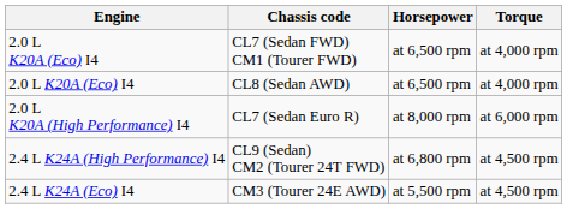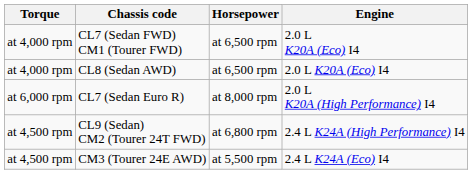 <table class="wikitable">
 <tr>
-<th>Engine</th>
+<th>Torque</th>
 <th>Chassis code</th>
 <th>Horsepower</th>
-<th>Torque</th>
+<th>Engine</th>
 </tr>
 <tr>
-<td>2.0 L <br><em><a href='#'>K20A (Eco)</a></em> I4</td>
+<td> at 4,000 rpm</td>
 <td>CL7 (Sedan FWD)<br>CM1 (Tourer FWD)</td>
 <td> at 6,500 rpm</td>
-<td> at 4,000 rpm</td>
+<td>2.0 L <br><em><a href='#'>K20A (Eco)</a></em> I4</td>
 </tr>
 <tr>
-<td>2.0 L <em><a href='#'>K20A (Eco)</a></em> I4</td>
+<td> at 4,000 rpm</td>
 <td>CL8 (Sedan AWD)</td>
 <td> at 6,500 rpm</td>
-<td> at 4,000 rpm</td>
+<td>2.0 L <em><a href='#'>K20A (Eco)</a></em> I4</td>
 </tr>
 <tr>
-<td>2.0 L <br><em><a href='#'>K20A (High Performance)</a></em> I4</td>
+<td> at 6,000 rpm</td>
 <td>CL7 (Sedan Euro R)</td>
 <td> at 8,000 rpm</td>
-<td> at 6,000 rpm</td>
+<td>2.0 L <br><em><a href='#'>K20A (High Performance)</a></em> I4</td>
 </tr>
 <tr>
-<td>2.4 L <em><a href='#'>K24A (High Performance)</a></em> I4</td>
+<td> at 4,500 rpm</td>
 <td>CL9 (Sedan)<br>CM2 (Tourer 24T FWD)</td>
 <td> at 6,800 rpm</td>
-<td> at 4,500 rpm</td>
+<td>2.4 L <em><a href='#'>K24A (High Performance)</a></em> I4</td>
 </tr>
 <tr>
-<td>2.4 L <em><a href='#'>K24A (Eco)</a></em> I4</td>
+<td> at 4,500 rpm</td>
 <td>CM3 (Tourer 24E AWD)</td>
 <td> at 5,500 rpm</td>
-<td> at 4,500 rpm</td>
+<td>2.4 L <em><a href='#'>K24A (Eco)</a></em> I4</td>
 </tr>
 </table>
